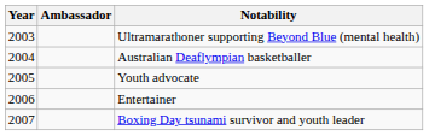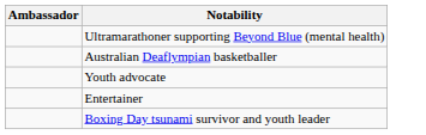 <table class="wikitable sortable">
 <tr>
-<th>Year</th>
 <th>Ambassador</th>
 <th class="unsortable">Notability</th>
 </tr>
 <tr>
-<td align=center>2003</td>
 <td></td>
 <td>Ultramarathoner supporting <a href='#'>Beyond Blue</a> (mental health)</td>
 </tr>
 <tr>
-<td align=center>2004</td>
 <td></td>
 <td>Australian <a href='#'>Deaflympian</a> basketballer</td>
 </tr>
 <tr>
-<td align=center>2005</td>
 <td></td>
 <td>Youth advocate</td>
 </tr>
 <tr>
-<td align=center>2006</td>
 <td></td>
 <td>Entertainer</td>
 </tr>
 <tr>
-<td align=center>2007</td>
 <td></td>
 <td><a href='#'>Boxing Day tsunami</a> survivor and youth leader</td>
 </tr>
 </table>
